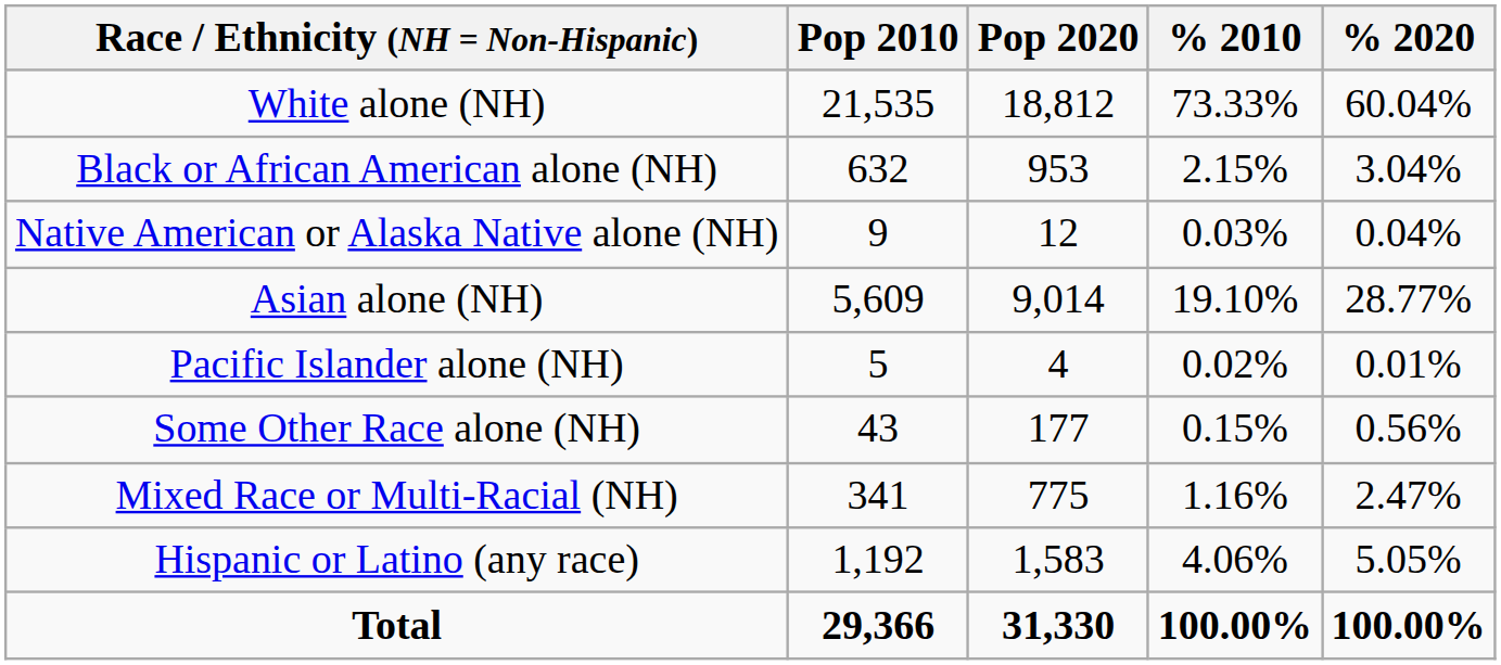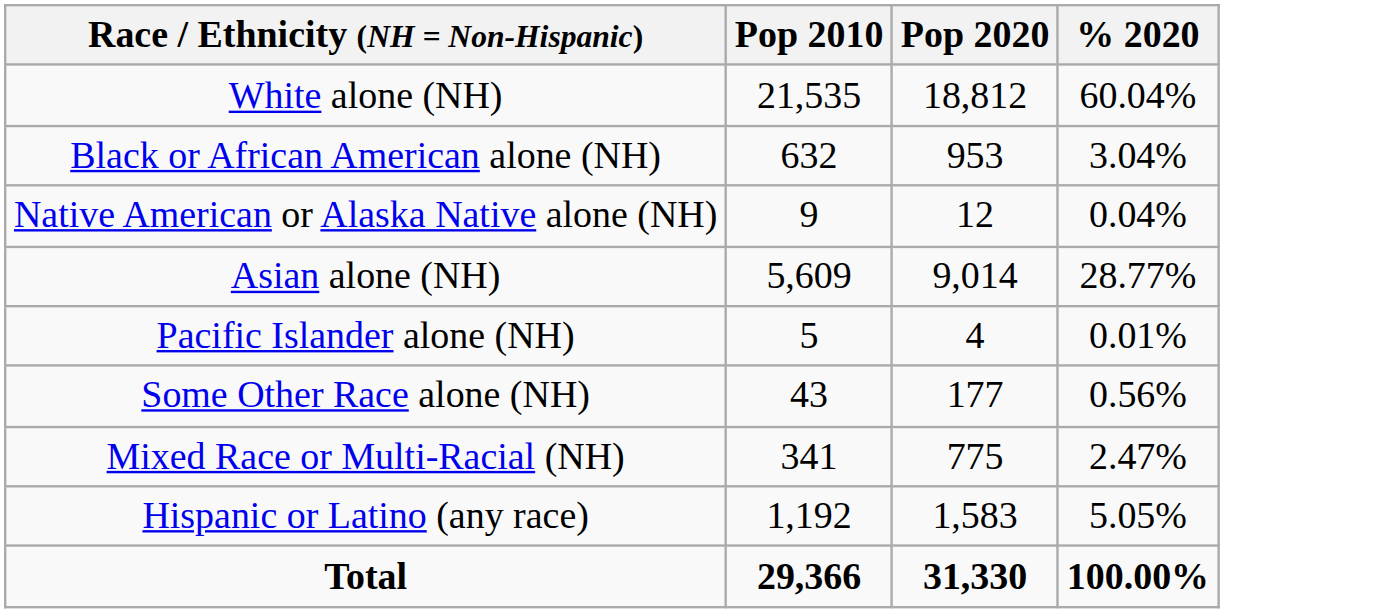 <table class="wikitable" style="text-align:center;">
 <tr>
 <th>Race / Ethnicity <small>(<em>NH = Non-Hispanic</em>)</small></th>
 <th>Pop 2010</th>
 <th>Pop 2020</th>
-<th>% 2010</th>
 <th>% 2020</th>
 </tr>
 <tr>
 <td><a href='#'>White</a> alone (NH)</td>
 <td>21,535</td>
 <td>18,812</td>
-<td>73.33%</td>
 <td>60.04%</td>
 </tr>
 <tr>
 <td><a href='#'>Black or African American</a> alone (NH)</td>
 <td>632</td>
 <td>953</td>
-<td>2.15%</td>
 <td>3.04%</td>
 </tr>
 <tr>
 <td><a href='#'>Native American</a> or <a href='#'>Alaska Native</a> alone (NH)</td>
 <td>9</td>
 <td>12</td>
-<td>0.03%</td>
 <td>0.04%</td>
 </tr>
 <tr>
 <td><a href='#'>Asian</a> alone (NH)</td>
 <td>5,609</td>
 <td>9,014</td>
-<td>19.10%</td>
 <td>28.77%</td>
 </tr>
 <tr>
 <td><a href='#'>Pacific Islander</a> alone (NH)</td>
 <td>5</td>
 <td>4</td>
-<td>0.02%</td>
 <td>0.01%</td>
 </tr>
 <tr>
 <td><a href='#'>Some Other Race</a> alone (NH)</td>
 <td>43</td>
 <td>177</td>
-<td>0.15%</td>
 <td>0.56%</td>
 </tr>
 <tr>
 <td><a href='#'>Mixed Race or Multi-Racial</a> (NH)</td>
 <td>341</td>
 <td>775</td>
-<td>1.16%</td>
 <td>2.47%</td>
 </tr>
 <tr>
 <td><a href='#'>Hispanic or Latino</a> (any race)</td>
 <td>1,192</td>
 <td>1,583</td>
-<td>4.06%</td>
 <td>5.05%</td>
 </tr>
 <tr>
 <td><strong>Total</strong></td>
 <td><strong>29,366</strong></td>
 <td><strong>31,330</strong></td>
 <td><strong>100.00%</strong></td>
-<td><strong>100.00%</strong></td>
 </tr>
 </table>
